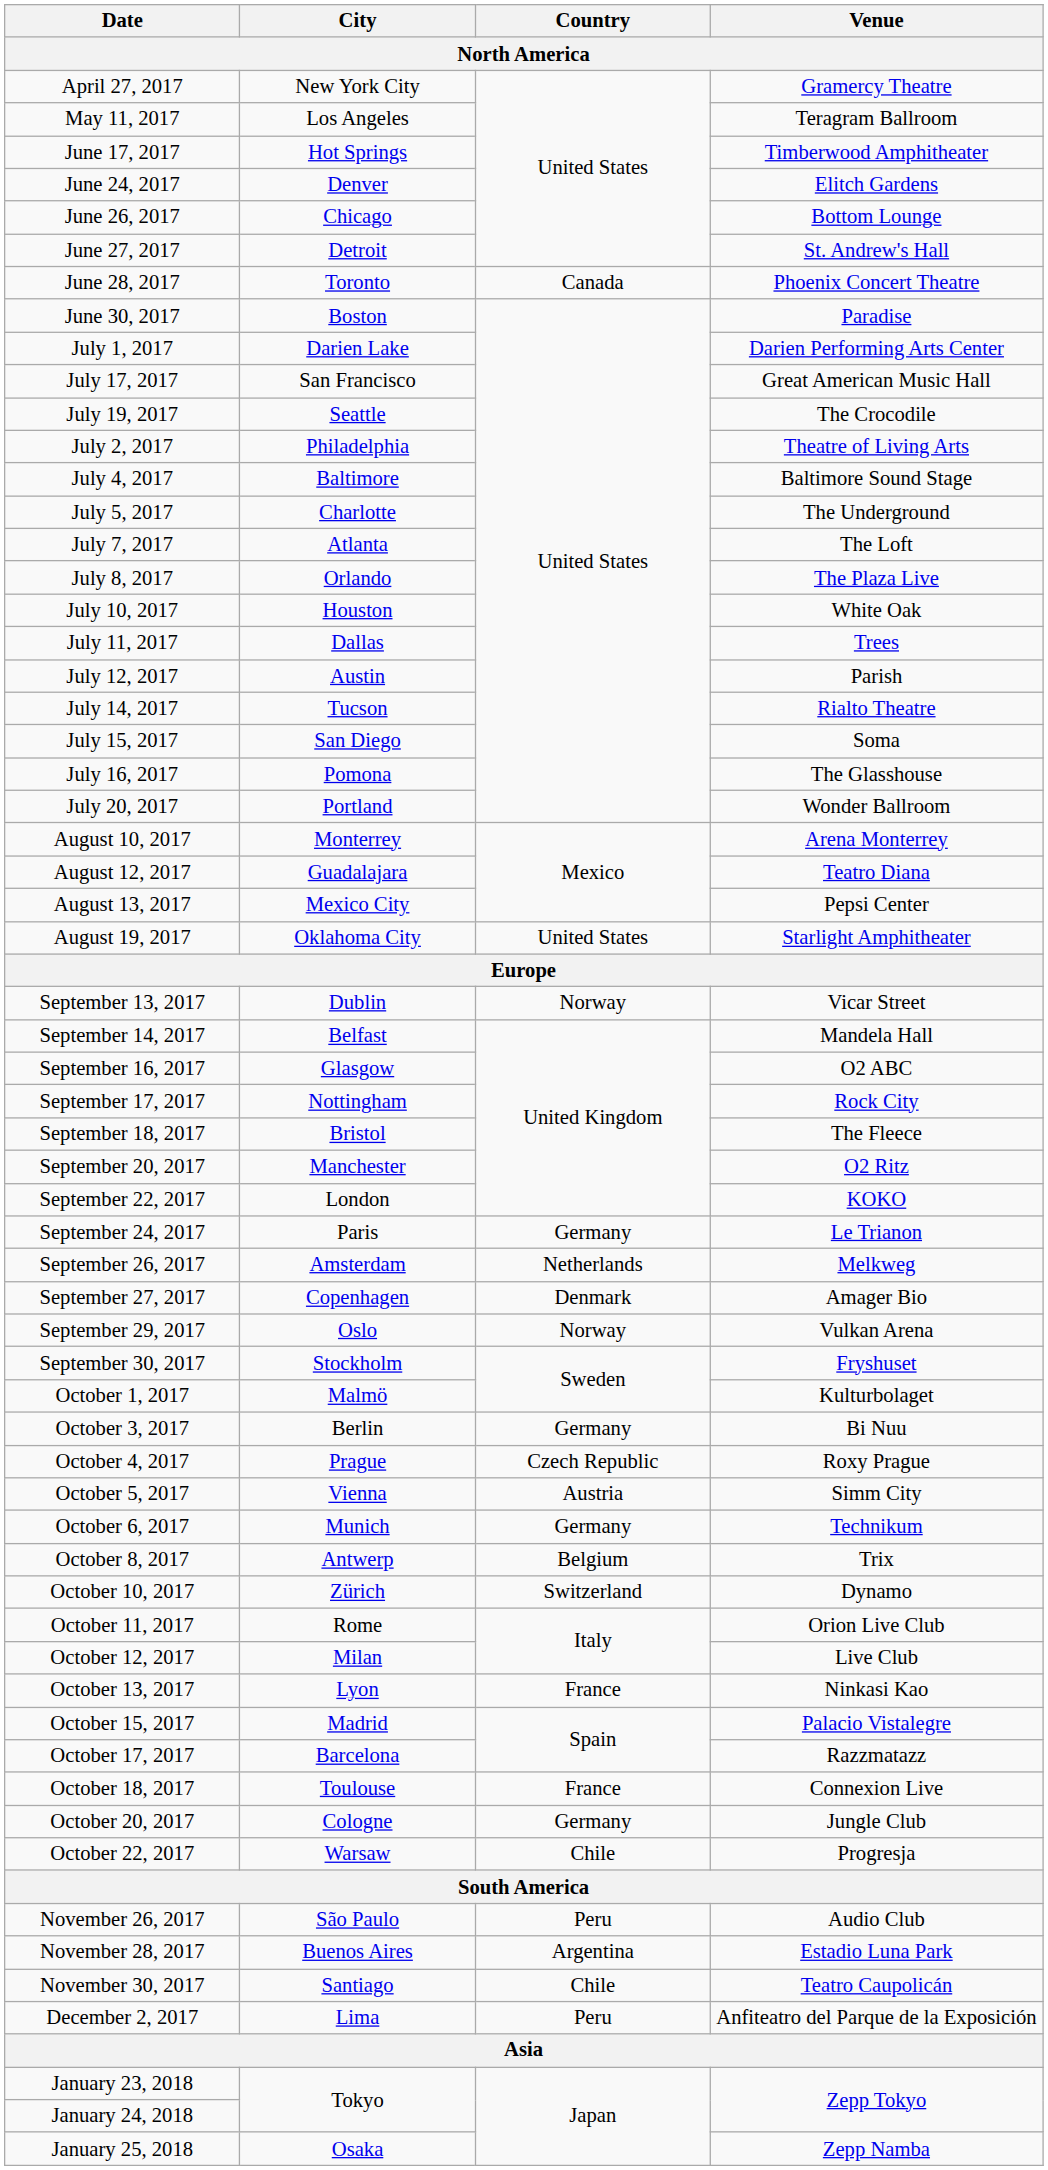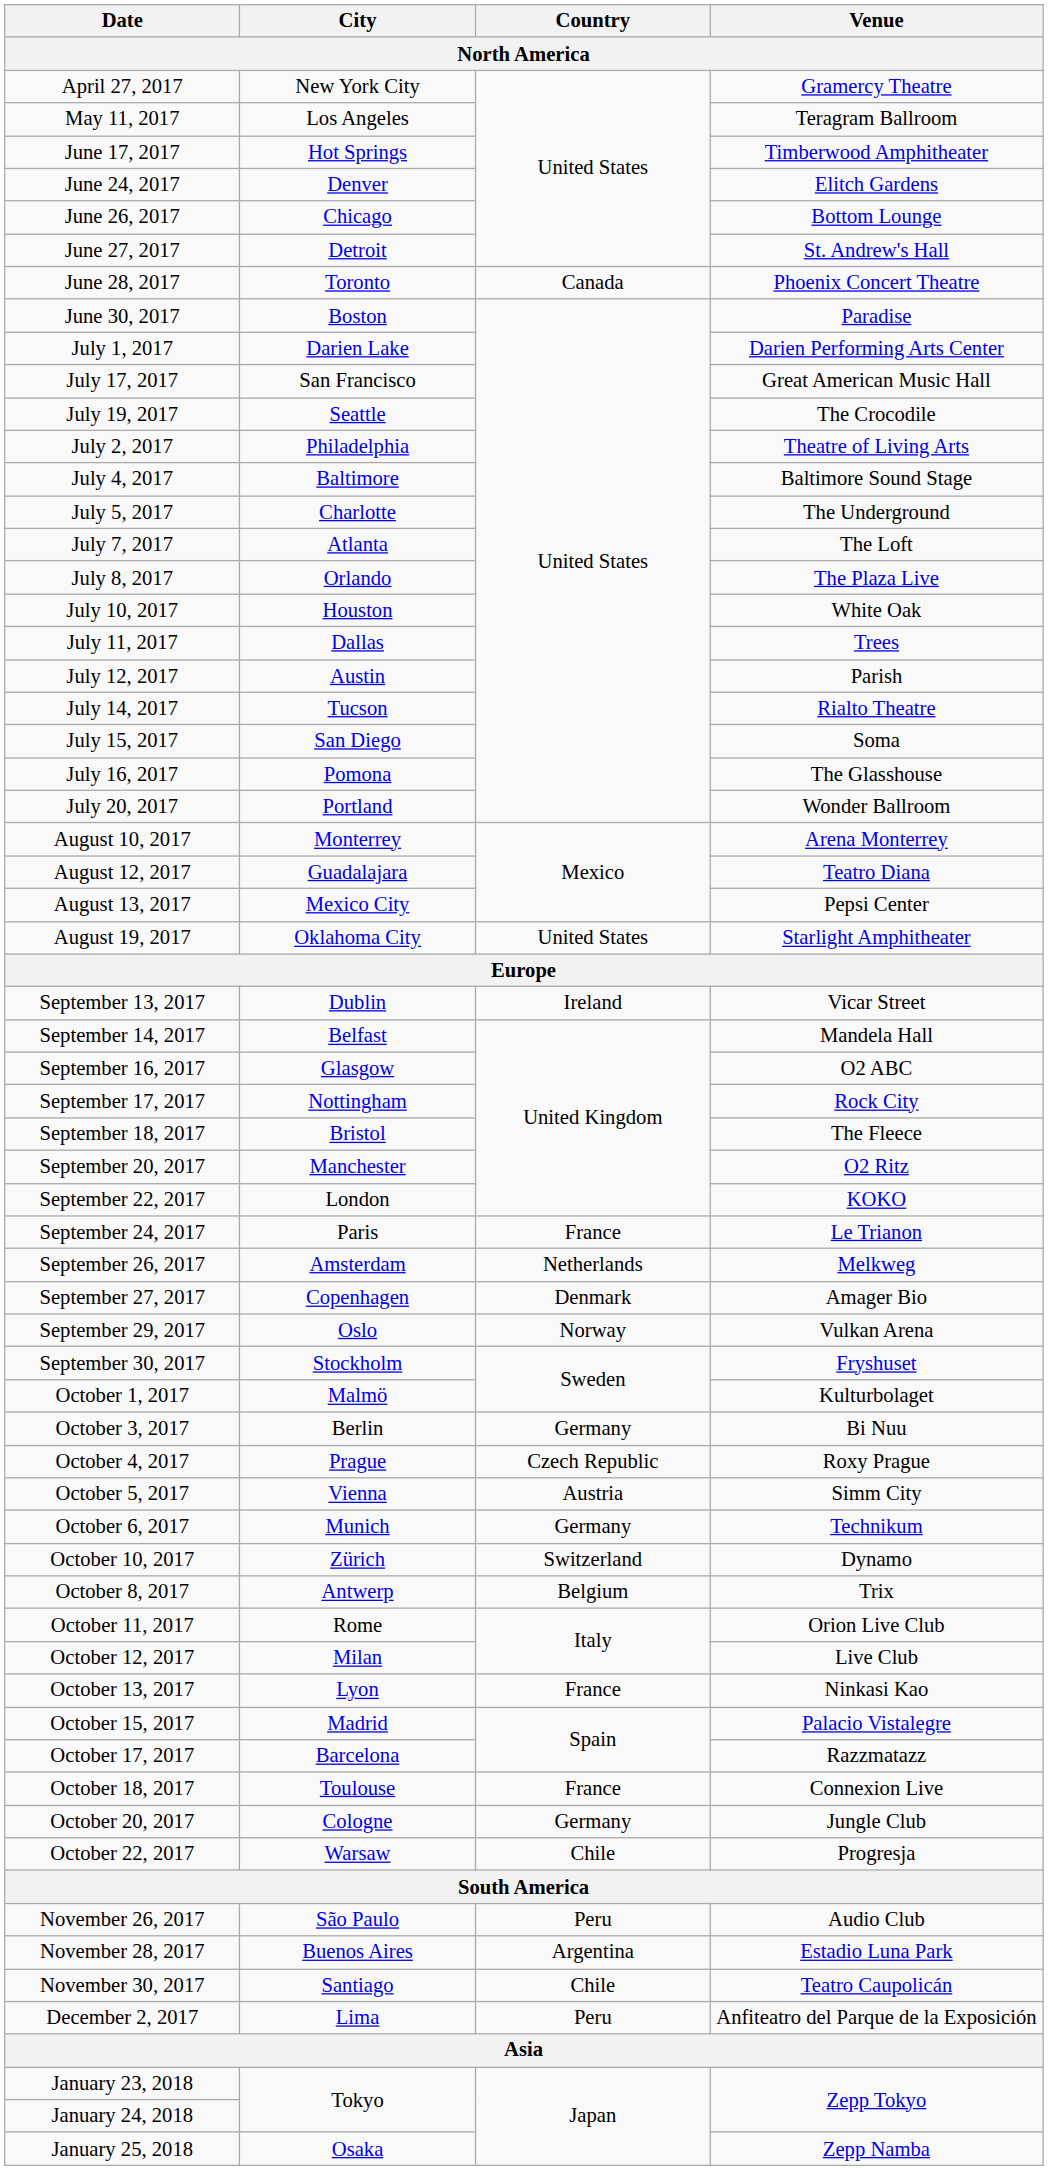 <table class="wikitable" style="text-align:center;">
 <tr>
 <th style="width:175px;">Date</th>
 <th style="width:175px;">City</th>
 <th style="width:175px;">Country</th>
 <th style="width:250px;">Venue</th>
 </tr>
 <tr>
 <th colspan="4">North America</th>
 </tr>
 <tr>
 <td>April 27, 2017</td>
 <td>New York City</td>
 <td rowspan=6>United States</td>
 <td><a href='#'>Gramercy Theatre</a></td>
 </tr>
 <tr>
 <td>May 11, 2017</td>
 <td>Los Angeles</td>
 <td>Teragram Ballroom</td>
 </tr>
 <tr>
 <td>June 17, 2017</td>
 <td><a href='#'>Hot Springs</a></td>
 <td><a href='#'>Timberwood Amphitheater</a></td>
 </tr>
 <tr>
 <td>June 24, 2017</td>
 <td><a href='#'>Denver</a></td>
 <td><a href='#'>Elitch Gardens</a></td>
 </tr>
 <tr>
 <td>June 26, 2017</td>
 <td><a href='#'>Chicago</a></td>
 <td><a href='#'>Bottom Lounge</a></td>
 </tr>
 <tr>
 <td>June 27, 2017</td>
 <td><a href='#'>Detroit</a></td>
 <td><a href='#'>St. Andrew's Hall</a></td>
 </tr>
 <tr>
 <td>June 28, 2017</td>
 <td><a href='#'>Toronto</a></td>
 <td>Canada</td>
 <td><a href='#'>Phoenix Concert Theatre</a></td>
 </tr>
 <tr>
 <td>June 30, 2017</td>
 <td><a href='#'>Boston</a></td>
 <td rowspan="16">United States</td>
 <td><a href='#'>Paradise</a></td>
 </tr>
 <tr>
 <td>July 1, 2017</td>
 <td><a href='#'>Darien Lake</a></td>
 <td><a href='#'>Darien Performing Arts Center</a></td>
 </tr>
 <tr>
 <td>July 17, 2017</td>
 <td>San Francisco</td>
 <td>Great American Music Hall</td>
 </tr>
 <tr>
 <td>July 19, 2017</td>
 <td><a href='#'>Seattle</a></td>
 <td>The Crocodile</td>
 </tr>
 <tr>
 <td>July 2, 2017</td>
 <td><a href='#'>Philadelphia</a></td>
 <td><a href='#'>Theatre of Living Arts</a></td>
 </tr>
 <tr>
 <td>July 4, 2017</td>
 <td><a href='#'>Baltimore</a></td>
 <td>Baltimore Sound Stage</td>
 </tr>
 <tr>
 <td>July 5, 2017</td>
 <td><a href='#'>Charlotte</a></td>
 <td>The Underground</td>
 </tr>
 <tr>
 <td>July 7, 2017</td>
 <td><a href='#'>Atlanta</a></td>
 <td>The Loft</td>
 </tr>
 <tr>
 <td>July 8, 2017</td>
 <td><a href='#'>Orlando</a></td>
 <td><a href='#'>The Plaza Live</a></td>
 </tr>
 <tr>
 <td>July 10, 2017</td>
 <td><a href='#'>Houston</a></td>
 <td>White Oak</td>
 </tr>
 <tr>
 <td>July 11, 2017</td>
 <td><a href='#'>Dallas</a></td>
 <td><a href='#'>Trees</a></td>
 </tr>
 <tr>
 <td>July 12, 2017</td>
 <td><a href='#'>Austin</a></td>
 <td>Parish</td>
 </tr>
 <tr>
 <td>July 14, 2017</td>
 <td><a href='#'>Tucson</a></td>
 <td><a href='#'>Rialto Theatre</a></td>
 </tr>
 <tr>
 <td>July 15, 2017</td>
 <td><a href='#'>San Diego</a></td>
 <td>Soma</td>
 </tr>
 <tr>
 <td>July 16, 2017</td>
 <td><a href='#'>Pomona</a></td>
 <td>The Glasshouse</td>
 </tr>
 <tr>
 <td>July 20, 2017</td>
 <td><a href='#'>Portland</a></td>
 <td>Wonder Ballroom</td>
 </tr>
 <tr>
 <td>August 10, 2017</td>
 <td><a href='#'>Monterrey</a></td>
 <td rowspan="3">Mexico</td>
 <td><a href='#'>Arena Monterrey</a></td>
 </tr>
 <tr>
 <td>August 12, 2017</td>
 <td><a href='#'>Guadalajara</a></td>
 <td><a href='#'>Teatro Diana</a></td>
 </tr>
 <tr>
 <td>August 13, 2017</td>
 <td><a href='#'>Mexico City</a></td>
 <td>Pepsi Center</td>
 </tr>
 <tr>
 <td>August 19, 2017</td>
 <td><a href='#'>Oklahoma City</a></td>
 <td>United States</td>
 <td><a href='#'>Starlight Amphitheater</a></td>
 </tr>
 <tr>
 <th colspan="4">Europe</th>
 </tr>
 <tr>
 <td>September 13, 2017</td>
 <td><a href='#'>Dublin</a></td>
-<td>Norway</td>
+<td>Ireland</td>
 <td>Vicar Street</td>
 </tr>
 <tr>
 <td>September 14, 2017</td>
 <td><a href='#'>Belfast</a></td>
 <td rowspan="6">United Kingdom</td>
 <td>Mandela Hall</td>
 </tr>
 <tr>
 <td>September 16, 2017</td>
 <td><a href='#'>Glasgow</a></td>
 <td>O2 ABC</td>
 </tr>
 <tr>
 <td>September 17, 2017</td>
 <td><a href='#'>Nottingham</a></td>
 <td><a href='#'>Rock City</a></td>
 </tr>
 <tr>
 <td>September 18, 2017</td>
 <td><a href='#'>Bristol</a></td>
 <td>The Fleece</td>
 </tr>
 <tr>
 <td>September 20, 2017</td>
 <td><a href='#'>Manchester</a></td>
 <td><a href='#'>O2 Ritz</a></td>
 </tr>
 <tr>
 <td>September 22, 2017</td>
 <td>London</td>
 <td><a href='#'>KOKO</a></td>
 </tr>
 <tr>
 <td>September 24, 2017</td>
 <td>Paris</td>
-<td>Germany</td>
+<td>France</td>
 <td><a href='#'>Le Trianon</a></td>
 </tr>
 <tr>
 <td>September 26, 2017</td>
 <td><a href='#'>Amsterdam</a></td>
 <td>Netherlands</td>
 <td><a href='#'>Melkweg</a></td>
 </tr>
 <tr>
 <td>September 27, 2017</td>
 <td><a href='#'>Copenhagen</a></td>
 <td>Denmark</td>
 <td>Amager Bio</td>
 </tr>
 <tr>
 <td>September 29, 2017</td>
 <td><a href='#'>Oslo</a></td>
 <td>Norway</td>
 <td>Vulkan Arena</td>
 </tr>
 <tr>
 <td>September 30, 2017</td>
 <td><a href='#'>Stockholm</a></td>
 <td rowspan="2">Sweden</td>
 <td><a href='#'>Fryshuset</a></td>
 </tr>
 <tr>
 <td>October 1, 2017</td>
 <td><a href='#'>Malmö</a></td>
 <td>Kulturbolaget</td>
 </tr>
 <tr>
 <td>October 3, 2017</td>
 <td>Berlin</td>
 <td>Germany</td>
 <td>Bi Nuu</td>
 </tr>
 <tr>
 <td>October 4, 2017</td>
 <td><a href='#'>Prague</a></td>
 <td>Czech Republic</td>
 <td>Roxy Prague</td>
 </tr>
 <tr>
 <td>October 5, 2017</td>
 <td><a href='#'>Vienna</a></td>
 <td>Austria</td>
 <td>Simm City</td>
 </tr>
 <tr>
 <td>October 6, 2017</td>
 <td><a href='#'>Munich</a></td>
 <td>Germany</td>
 <td><a href='#'>Technikum</a></td>
 </tr>
 <tr>
+<td>October 10, 2017</td>
+<td><a href='#'>Zürich</a></td>
+<td>Switzerland</td>
+<td>Dynamo</td>
+</tr>
+<tr>
 <td>October 8, 2017</td>
 <td><a href='#'>Antwerp</a></td>
 <td>Belgium</td>
 <td>Trix</td>
-</tr>
-<tr>
-<td>October 10, 2017</td>
-<td><a href='#'>Zürich</a></td>
-<td>Switzerland</td>
-<td>Dynamo</td>
 </tr>
 <tr>
 <td>October 11, 2017</td>
 <td>Rome</td>
 <td rowspan="2">Italy</td>
 <td>Orion Live Club</td>
 </tr>
 <tr>
 <td>October 12, 2017</td>
 <td><a href='#'>Milan</a></td>
 <td>Live Club</td>
 </tr>
 <tr>
 <td>October 13, 2017</td>
 <td><a href='#'>Lyon</a></td>
 <td>France</td>
 <td>Ninkasi Kao</td>
 </tr>
 <tr>
 <td>October 15, 2017</td>
 <td><a href='#'>Madrid</a></td>
 <td rowspan="2">Spain</td>
 <td><a href='#'>Palacio Vistalegre</a></td>
 </tr>
 <tr>
 <td>October 17, 2017</td>
 <td><a href='#'>Barcelona</a></td>
 <td>Razzmatazz</td>
 </tr>
 <tr>
 <td>October 18, 2017</td>
 <td><a href='#'>Toulouse</a></td>
 <td>France</td>
 <td>Connexion Live</td>
 </tr>
 <tr>
 <td>October 20, 2017</td>
 <td><a href='#'>Cologne</a></td>
 <td>Germany</td>
 <td>Jungle Club</td>
 </tr>
 <tr>
 <td>October 22, 2017</td>
 <td><a href='#'>Warsaw</a></td>
 <td>Chile</td>
 <td>Progresja</td>
 </tr>
 <tr>
 <th colspan="4">South America</th>
 </tr>
 <tr>
 <td>November 26, 2017</td>
 <td><a href='#'>São Paulo</a></td>
 <td>Peru</td>
 <td>Audio Club</td>
 </tr>
 <tr>
 <td>November 28, 2017</td>
 <td><a href='#'>Buenos Aires</a></td>
 <td>Argentina</td>
 <td><a href='#'>Estadio Luna Park</a></td>
 </tr>
 <tr>
 <td>November 30, 2017</td>
 <td><a href='#'>Santiago</a></td>
 <td>Chile</td>
 <td><a href='#'>Teatro Caupolicán</a></td>
 </tr>
 <tr>
 <td>December 2, 2017</td>
 <td><a href='#'>Lima</a></td>
 <td>Peru</td>
 <td>Anfiteatro del Parque de la Exposición</td>
 </tr>
 <tr>
 <th colspan="4">Asia</th>
 </tr>
 <tr>
 <td>January 23, 2018</td>
 <td rowspan="2">Tokyo</td>
 <td rowspan="3">Japan</td>
 <td rowspan="2"><a href='#'>Zepp Tokyo</a></td>
 </tr>
 <tr>
 <td>January 24, 2018</td>
 </tr>
 <tr>
 <td>January 25, 2018</td>
 <td><a href='#'>Osaka</a></td>
 <td><a href='#'>Zepp Namba</a></td>
 </tr>
 </table>
